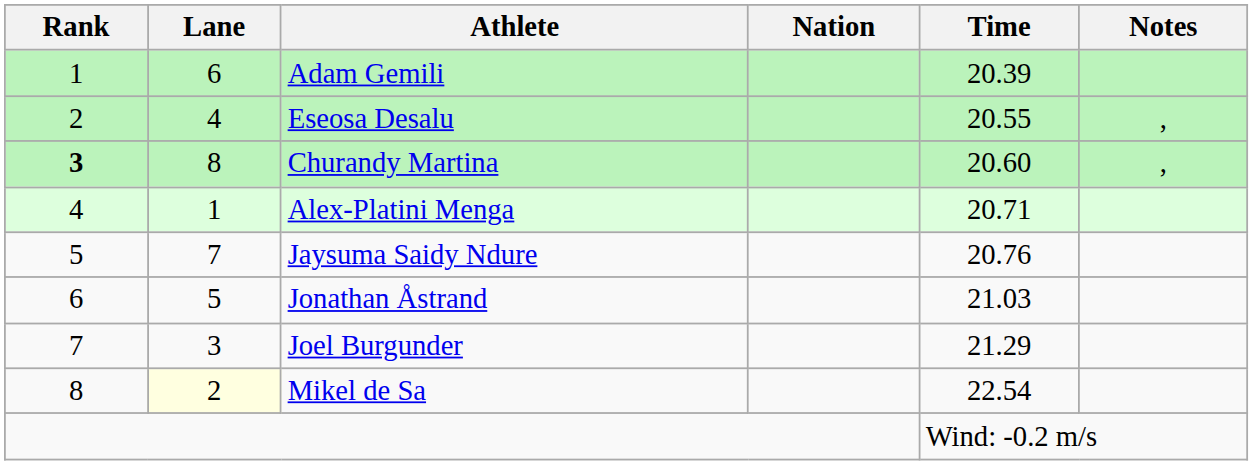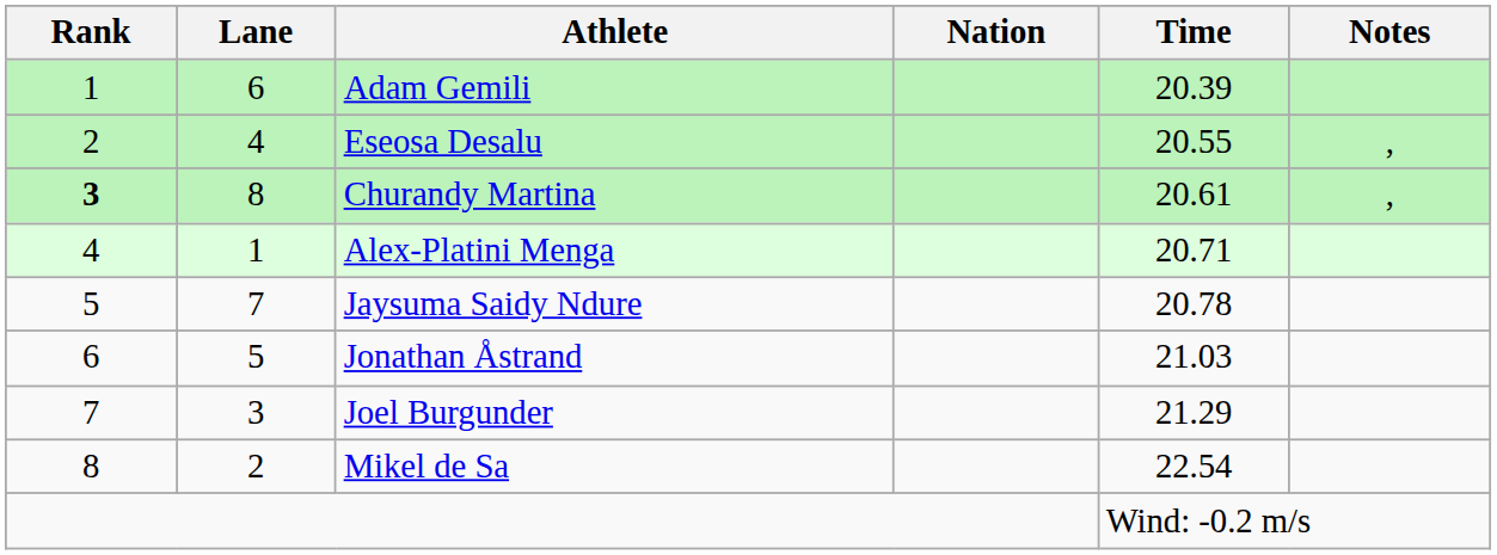 <table class="wikitable sortable" style="text-align:center;width: 55%;">
 <tr>
 <th scope="col">Rank</th>
 <th scope="col">Lane</th>
 <th scope="col">Athlete</th>
 <th scope="col">Nation</th>
 <th scope="col">Time</th>
 <th scope="col">Notes</th>
 </tr>
 <tr bgcolor=bbf3bb>
 <td>1</td>
 <td>6</td>
 <td align=left><a href='#'>Adam Gemili</a></td>
 <td align=left></td>
 <td>20.39</td>
 <td></td>
 </tr>
 <tr bgcolor=bbf3bb>
 <td>2</td>
 <td>4</td>
 <td align=left><a href='#'>Eseosa Desalu</a></td>
 <td align=left></td>
 <td>20.55</td>
 <td>, </td>
 </tr>
 <tr bgcolor=bbf3bb>
 <td><strong>3</strong></td>
 <td>8</td>
 <td align=left><a href='#'>Churandy Martina</a></td>
 <td align=left></td>
-<td>20.60</td>
+<td>20.61</td>
 <td>, </td>
 </tr>
 <tr bgcolor=ddffdd>
 <td>4</td>
 <td>1</td>
 <td align=left><a href='#'>Alex-Platini Menga</a></td>
 <td align=left></td>
 <td>20.71</td>
 <td></td>
 </tr>
 <tr>
 <td>5</td>
 <td>7</td>
 <td align=left><a href='#'>Jaysuma Saidy Ndure</a></td>
 <td align=left></td>
-<td>20.76</td>
+<td>20.78</td>
 <td></td>
 </tr>
 <tr>
 <td>6</td>
 <td>5</td>
 <td align=left><a href='#'>Jonathan Åstrand</a></td>
 <td align=left></td>
 <td>21.03</td>
 <td></td>
 </tr>
 <tr>
 <td>7</td>
 <td>3</td>
 <td align=left><a href='#'>Joel Burgunder</a></td>
 <td align=left></td>
 <td>21.29</td>
 <td></td>
 </tr>
 <tr>
 <td>8</td>
-<td style="background: lightyellow;">2</td>
+<td>2</td>
 <td align=left><a href='#'>Mikel de Sa</a></td>
 <td align=left></td>
 <td>22.54</td>
 <td></td>
 </tr>
 <tr class="sortbottom">
 <td colspan="4"></td>
 <td colspan="2" style="text-align:left;">Wind: -0.2 m/s</td>
 </tr>
 </table>
